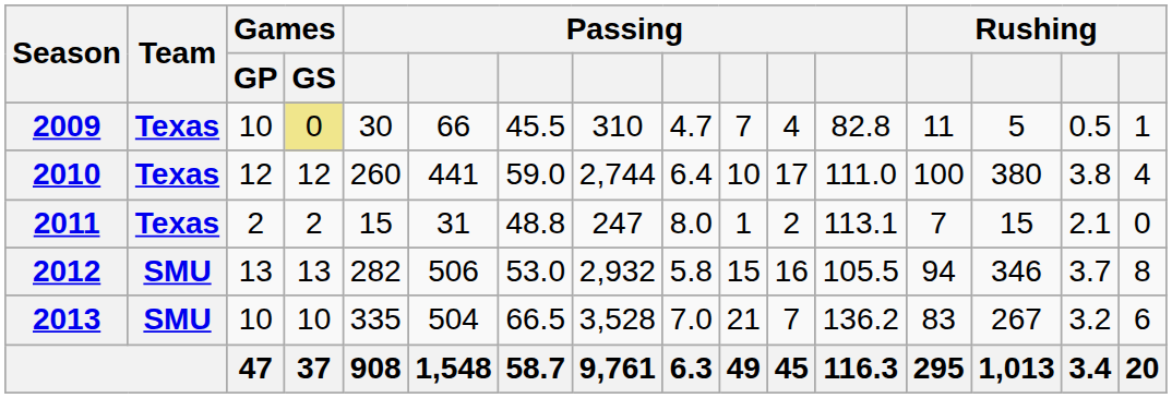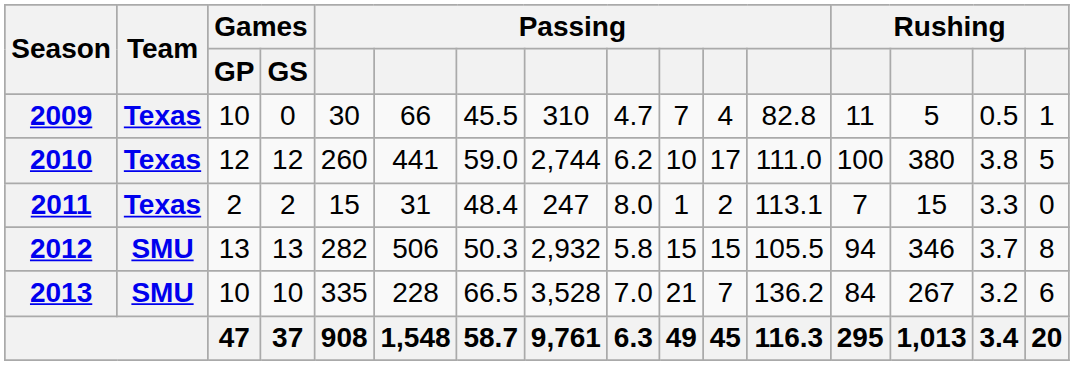 <table class="wikitable" style="text-align:center;">
 <tr>
 <th rowspan="2">Season</th>
 <th rowspan="2">Team</th>
 <th colspan="2">Games</th>
 <th colspan="8">Passing</th>
 <th colspan="4">Rushing</th>
 </tr>
 <tr>
 <th>GP</th>
 <th>GS</th>
 <th></th>
 <th></th>
 <th></th>
 <th></th>
 <th></th>
 <th></th>
 <th></th>
 <th></th>
 <th></th>
 <th></th>
 <th></th>
 <th></th>
 </tr>
 <tr>
 <th><a href='#'>2009</a></th>
 <th><a href='#'>Texas</a></th>
 <td>10</td>
-<td style="background: khaki;">0</td>
+<td>0</td>
 <td>30</td>
 <td>66</td>
 <td>45.5</td>
 <td>310</td>
 <td>4.7</td>
 <td>7</td>
 <td>4</td>
 <td>82.8</td>
 <td>11</td>
 <td>5</td>
 <td>0.5</td>
 <td>1</td>
 </tr>
 <tr>
 <th><a href='#'>2010</a></th>
 <th><a href='#'>Texas</a></th>
 <td>12</td>
 <td>12</td>
 <td>260</td>
 <td>441</td>
 <td>59.0</td>
 <td>2,744</td>
-<td>6.4</td>
+<td>6.2</td>
 <td>10</td>
 <td>17</td>
 <td>111.0</td>
 <td>100</td>
 <td>380</td>
 <td>3.8</td>
-<td>4</td>
+<td>5</td>
 </tr>
 <tr>
 <th><a href='#'>2011</a></th>
 <th><a href='#'>Texas</a></th>
 <td>2</td>
 <td>2</td>
 <td>15</td>
 <td>31</td>
-<td>48.8</td>
+<td>48.4</td>
 <td>247</td>
 <td>8.0</td>
 <td>1</td>
 <td>2</td>
 <td>113.1</td>
 <td>7</td>
 <td>15</td>
-<td>2.1</td>
+<td>3.3</td>
 <td>0</td>
 </tr>
 <tr>
 <th><a href='#'>2012</a></th>
 <th><a href='#'>SMU</a></th>
 <td>13</td>
 <td>13</td>
 <td>282</td>
 <td>506</td>
-<td>53.0</td>
+<td>50.3</td>
 <td>2,932</td>
 <td>5.8</td>
 <td>15</td>
-<td>16</td>
+<td>15</td>
 <td>105.5</td>
 <td>94</td>
 <td>346</td>
 <td>3.7</td>
 <td>8</td>
 </tr>
 <tr>
 <th><a href='#'>2013</a></th>
 <th><a href='#'>SMU</a></th>
 <td>10</td>
 <td>10</td>
 <td>335</td>
-<td>504</td>
+<td>228</td>
 <td>66.5</td>
 <td>3,528</td>
 <td>7.0</td>
 <td>21</td>
 <td>7</td>
 <td>136.2</td>
-<td>83</td>
+<td>84</td>
 <td>267</td>
 <td>3.2</td>
 <td>6</td>
 </tr>
 <tr>
 <th colspan="2"></th>
 <th>47</th>
 <th>37</th>
 <th>908</th>
 <th>1,548</th>
 <th>58.7</th>
 <th>9,761</th>
 <th>6.3</th>
 <th>49</th>
 <th>45</th>
 <th>116.3</th>
 <th>295</th>
 <th>1,013</th>
 <th>3.4</th>
 <th>20</th>
 </tr>
 </table>
